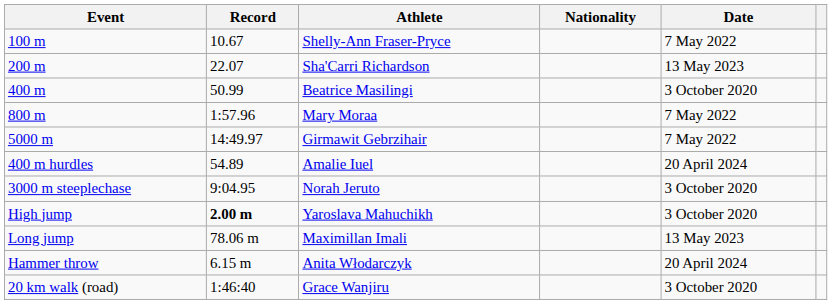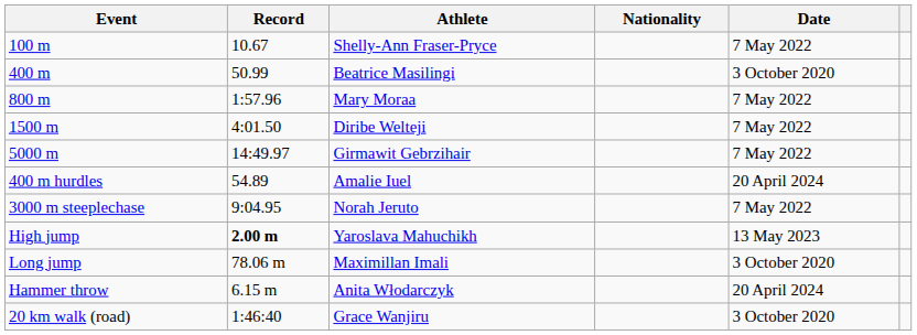 <table class="wikitable" style="font-size:95%; width: 95%;">
 <tr>
 <th>Event</th>
 <th>Record</th>
 <th>Athlete</th>
 <th>Nationality</th>
 <th>Date</th>
 <th></th>
 </tr>
 <tr>
 <td><a href='#'>100 m</a></td>
 <td>10.67  </td>
 <td><a href='#'>Shelly-Ann Fraser-Pryce</a></td>
 <td></td>
 <td>7 May 2022</td>
 <td></td>
 </tr>
 <tr>
-<td><a href='#'>200 m</a></td>
-<td>22.07  </td>
-<td><a href='#'>Sha'Carri Richardson</a></td>
-<td></td>
-<td>13 May 2023</td>
-<td></td>
-</tr>
-<tr>
 <td><a href='#'>400 m</a></td>
 <td>50.99 </td>
 <td><a href='#'>Beatrice Masilingi</a></td>
 <td></td>
 <td>3 October 2020</td>
 <td></td>
 </tr>
 <tr>
 <td><a href='#'>800 m</a></td>
 <td>1:57.96 </td>
 <td><a href='#'>Mary Moraa</a></td>
+<td></td>
+<td>7 May 2022</td>
+<td></td>
+</tr>
+<tr>
+<td><a href='#'>1500 m</a></td>
+<td>4:01.50 </td>
+<td><a href='#'>Diribe Welteji</a></td>
 <td></td>
 <td>7 May 2022</td>
 <td></td>
 </tr>
 <tr>
 <td><a href='#'>5000 m</a></td>
 <td>14:49.97 </td>
 <td><a href='#'>Girmawit Gebrzihair</a></td>
 <td></td>
 <td>7 May 2022</td>
 <td></td>
 </tr>
 <tr>
 <td><a href='#'>400 m hurdles</a></td>
 <td>54.89 </td>
 <td><a href='#'>Amalie Iuel</a></td>
 <td></td>
 <td>20 April 2024</td>
 <td></td>
 </tr>
 <tr>
 <td><a href='#'>3000 m steeplechase</a></td>
 <td>9:04.95 </td>
 <td><a href='#'>Norah Jeruto</a></td>
 <td></td>
-<td>3 October 2020</td>
+<td>7 May 2022</td>
 <td></td>
 </tr>
 <tr>
 <td><a href='#'>High jump</a></td>
 <td><strong>2.00 m </strong></td>
 <td><a href='#'>Yaroslava Mahuchikh</a></td>
 <td></td>
-<td>3 October 2020</td>
+<td>13 May 2023</td>
 <td></td>
 </tr>
 <tr>
 <td><a href='#'>Long jump</a></td>
 <td>78.06 m </td>
 <td><a href='#'>Maximillan Imali</a></td>
 <td></td>
-<td>13 May 2023</td>
+<td>3 October 2020</td>
 <td></td>
 </tr>
 <tr>
 <td><a href='#'>Hammer throw</a></td>
 <td>6.15 m  </td>
 <td><a href='#'>Anita Włodarczyk</a></td>
 <td></td>
 <td>20 April 2024</td>
 <td></td>
 </tr>
 <tr>
 <td><a href='#'>20 km walk</a> (road)</td>
 <td>1:46:40 </td>
 <td><a href='#'>Grace Wanjiru</a></td>
 <td></td>
 <td>3 October 2020</td>
 <td></td>
 </tr>
 </table>
